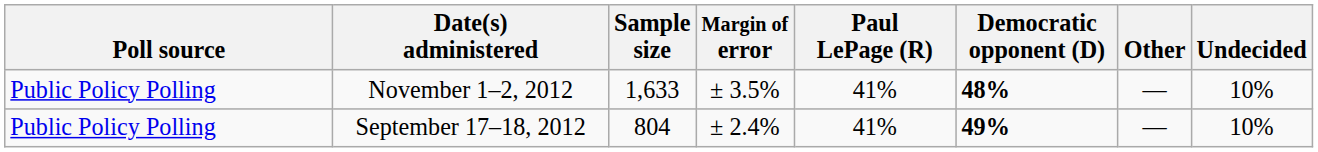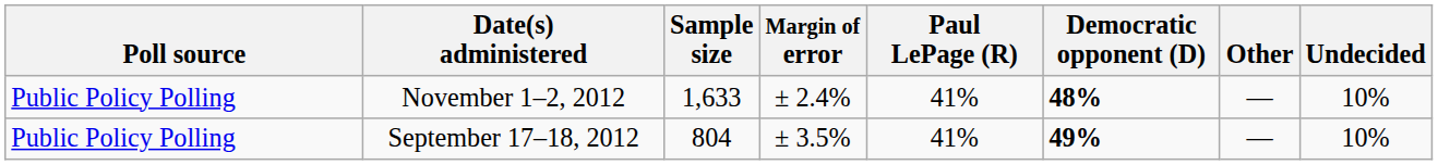 <table class="wikitable">
 <tr valign= bottom>
 <th style="width:210px;">Poll source</th>
 <th style="width:175px;">Date(s)<br>administered</th>
 <th class=small>Sample<br>size</th>
 <th><small>Margin of</small><br>error</th>
 <th style="width:100px;">Paul<br>LePage (R)</th>
 <th style="width:100px;">Democratic<br>opponent (D)</th>
 <th>Other</th>
 <th>Undecided</th>
 </tr>
 <tr>
 <td><a href='#'>Public Policy Polling</a></td>
 <td align=center>November 1–2, 2012</td>
 <td align=center>1,633</td>
-<td align=center>± 3.5%</td>
+<td align=center>± 2.4%</td>
 <td align=center>41%</td>
 <td><strong>48%</strong></td>
 <td align=center>—</td>
 <td align=center>10%</td>
 </tr>
 <tr>
 <td><a href='#'>Public Policy Polling</a></td>
 <td align=center>September 17–18, 2012</td>
 <td align=center>804</td>
-<td align=center>± 2.4%</td>
+<td align=center>± 3.5%</td>
 <td align=center>41%</td>
 <td><strong>49%</strong></td>
 <td align=center>—</td>
 <td align=center>10%</td>
 </tr>
 </table>
